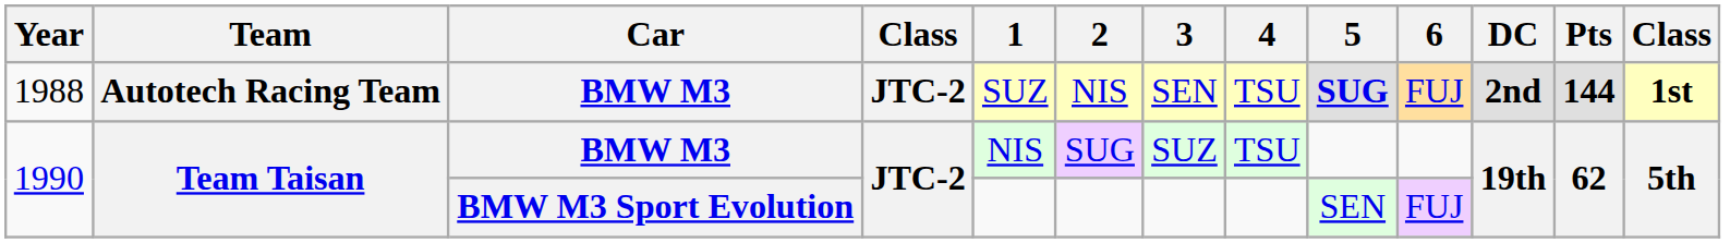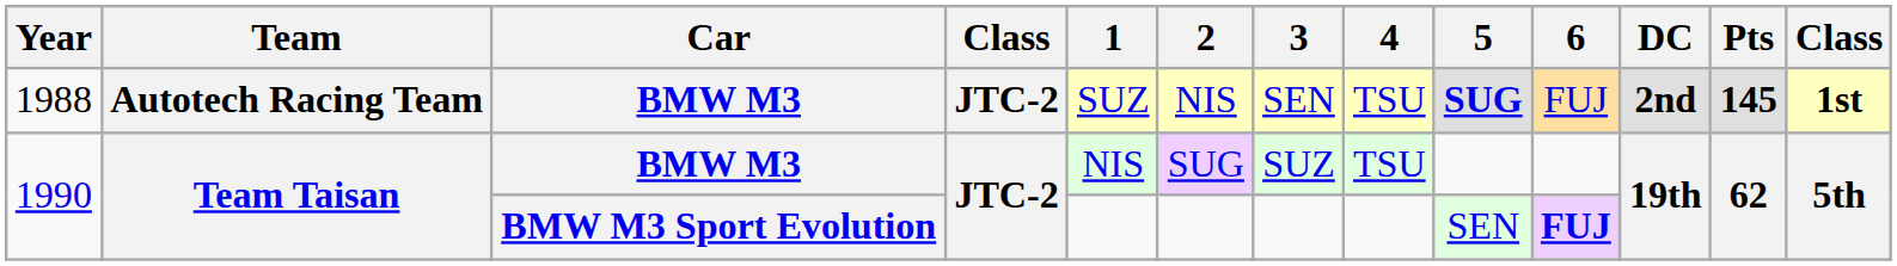 <table class="wikitable" style="text-align:center; font-size:85%">
 <tr>
 <th>Year</th>
 <th>Team</th>
 <th>Car</th>
 <th>Class</th>
 <th>1</th>
 <th>2</th>
 <th>3</th>
 <th>4</th>
 <th>5</th>
 <th>6</th>
 <th>DC</th>
 <th>Pts</th>
 <th>Class</th>
 </tr>
 <tr>
 <td>1988</td>
 <th nowrap>Autotech Racing Team</th>
 <th nowrap><a href='#'>BMW M3</a></th>
 <th><span>JTC-2</span></th>
 <td style="background:#FFFFBF;"><a href='#'>SUZ</a><br></td>
 <td Style="background:#FFFFBF;"><a href='#'>NIS</a><br></td>
 <td Style="background:#FFFFBF;"><a href='#'>SEN</a><br></td>
 <td Style="background:#FFFFBF;"><a href='#'>TSU</a><br></td>
 <td Style="background:#DFDFDF;"><strong><a href='#'>SUG</a><br></strong></td>
 <td Style="background:#FFDF9F;"><a href='#'>FUJ</a><br></td>
 <td style="background:#DFDFDF;"><strong>2nd</strong></td>
-<td style="background:#DFDFDF;"><strong>144</strong></td>
+<td style="background:#DFDFDF;"><strong>145</strong></td>
 <td style="background:#FFFFBF;"><strong>1st</strong></td>
 </tr>
 <tr>
 <td rowspan=2><a href='#'>1990</a></td>
 <th rowspan=2 nowrap><a href='#'>Team Taisan</a></th>
 <th nowrap><a href='#'>BMW M3</a></th>
 <th rowspan=2><span>JTC-2</span></th>
 <td style="background:#DFFFDF;"><a href='#'>NIS</a><br></td>
 <td style="background:#EFCFFF;"><a href='#'>SUG</a><br></td>
 <td style="background:#DFFFDF;"><a href='#'>SUZ</a><br></td>
 <td style="background:#DFFFDF;"><a href='#'>TSU</a><br></td>
 <td></td>
 <td></td>
 <th rowspan=2>19th</th>
 <th rowspan=2>62</th>
 <th rowspan=2>5th</th>
 </tr>
 <tr>
 <th nowrap><a href='#'>BMW M3 Sport Evolution</a></th>
 <td></td>
 <td></td>
 <td></td>
 <td></td>
 <td style="background:#DFFFDF;"><a href='#'>SEN</a><br></td>
-<td style="background:#EFCFFF;"><a href='#'>FUJ</a><br></td>
+<td style="background:#EFCFFF;"><strong><a href='#'>FUJ</a><br></strong></td>
 </tr>
 </table>
